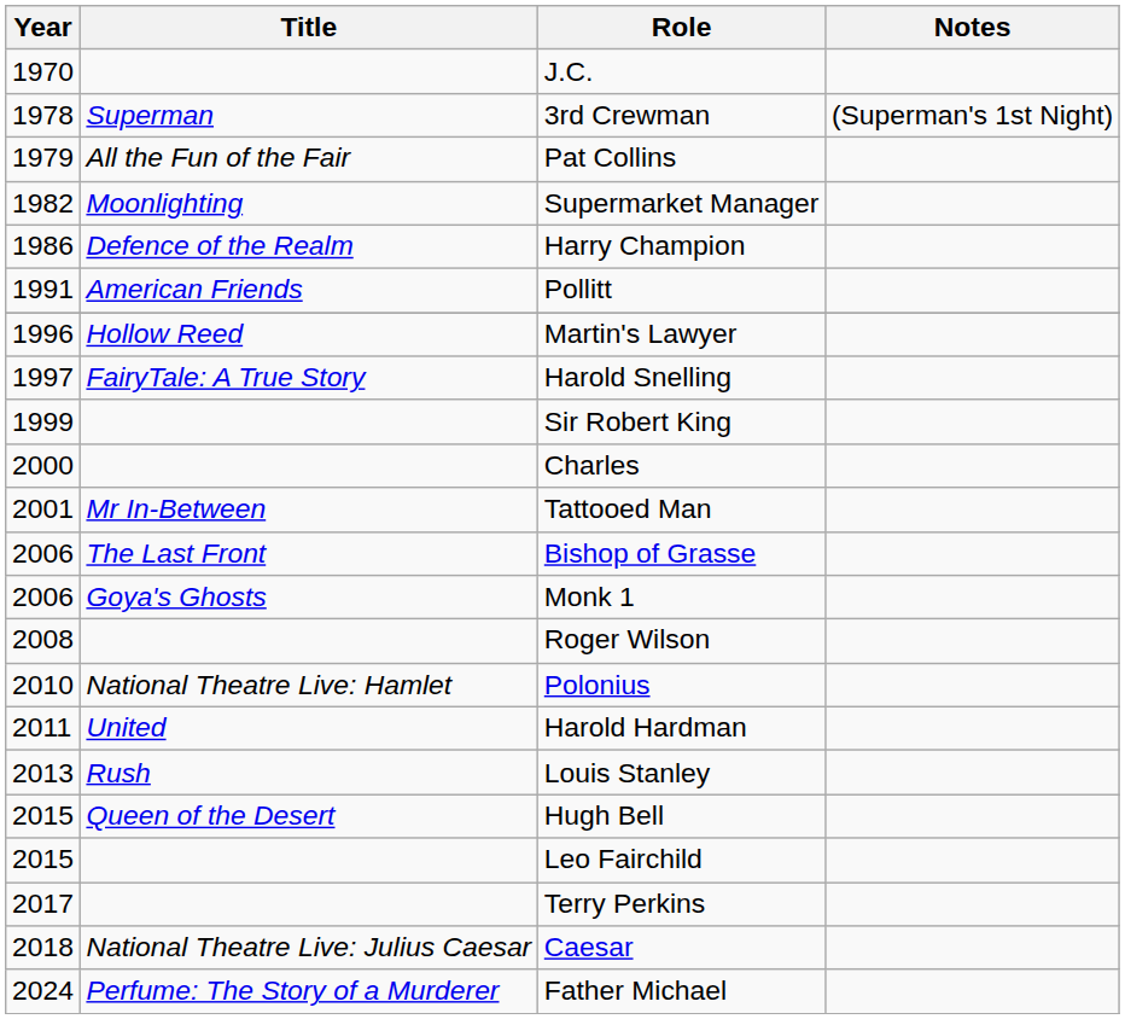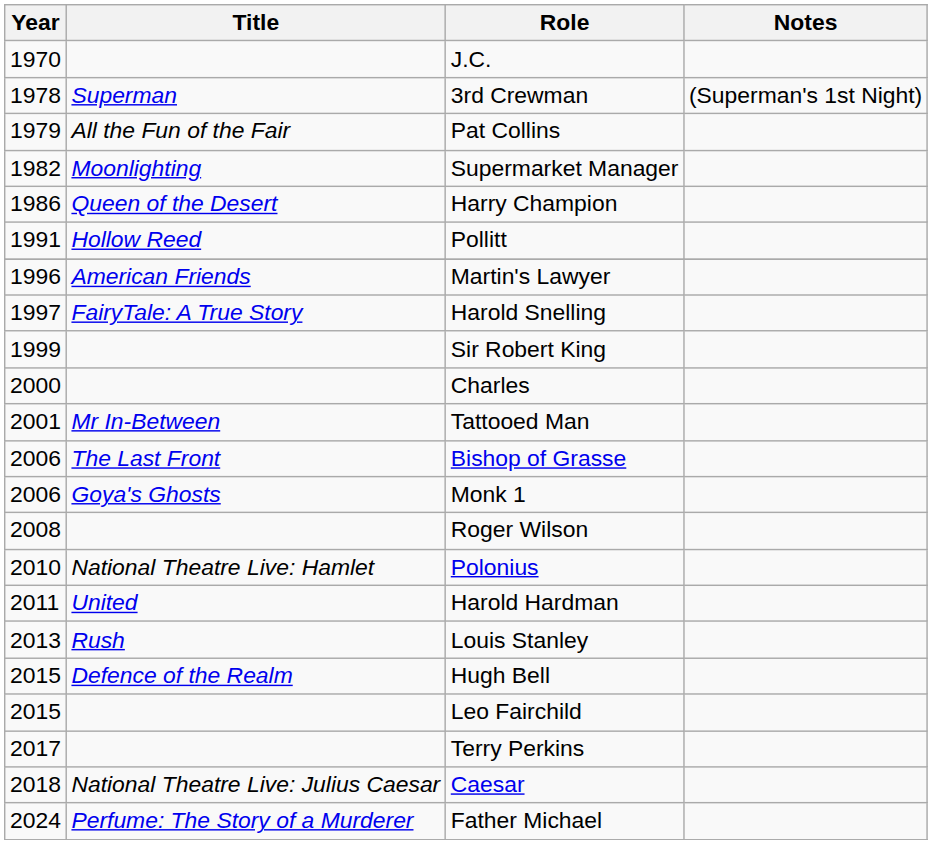 <table class="wikitable sortable">
 <tr>
 <th>Year</th>
 <th>Title</th>
 <th>Role</th>
 <th>Notes</th>
 </tr>
 <tr>
 <td>1970</td>
 <td><em></em></td>
 <td>J.C.</td>
 <td></td>
 </tr>
 <tr>
 <td>1978</td>
 <td><em><a href='#'>Superman</a></em></td>
 <td>3rd Crewman</td>
 <td>(Superman's 1st Night)</td>
 </tr>
 <tr>
 <td>1979</td>
 <td><em>All the Fun of the Fair</em></td>
 <td>Pat Collins</td>
 <td></td>
 </tr>
 <tr>
 <td>1982</td>
 <td><em><a href='#'>Moonlighting</a></em></td>
 <td>Supermarket Manager</td>
 <td></td>
 </tr>
 <tr>
 <td>1986</td>
-<td><em><a href='#'>Defence of the Realm</a></em></td>
+<td><em><a href='#'>Queen of the Desert</a></em></td>
 <td>Harry Champion</td>
 <td></td>
 </tr>
 <tr>
 <td>1991</td>
-<td><em><a href='#'>American Friends</a></em></td>
+<td><em><a href='#'>Hollow Reed</a></em></td>
 <td>Pollitt</td>
 <td></td>
 </tr>
 <tr>
 </tr>
 <tr 1995-1999|| >
 </tr>
 <tr>
 <td>1996</td>
-<td><em><a href='#'>Hollow Reed</a></em></td>
+<td><em><a href='#'>American Friends</a></em></td>
 <td>Martin's Lawyer</td>
 <td></td>
 </tr>
 <tr>
 <td>1997</td>
 <td><em><a href='#'>FairyTale: A True Story</a></em></td>
 <td>Harold Snelling</td>
 <td></td>
 </tr>
 <tr>
 <td>1999</td>
 <td><em></em></td>
 <td>Sir Robert King</td>
 <td></td>
 </tr>
 <tr>
 <td>2000</td>
 <td><em></em></td>
 <td>Charles</td>
 <td></td>
 </tr>
 <tr>
 <td>2001</td>
 <td><em><a href='#'>Mr In-Between</a></em></td>
 <td>Tattooed Man</td>
 <td></td>
 </tr>
 <tr>
 <td>2006</td>
 <td><em><a href='#'>The Last Front</a></em></td>
 <td><a href='#'>Bishop of Grasse</a></td>
 <td></td>
 </tr>
 <tr>
 <td>2006</td>
 <td><em><a href='#'>Goya's Ghosts</a></em></td>
 <td>Monk 1</td>
 <td></td>
 </tr>
 <tr>
 <td>2008</td>
 <td><em></em></td>
 <td>Roger Wilson</td>
 <td></td>
 </tr>
 <tr>
 <td>2010</td>
 <td><em>National Theatre Live: Hamlet</em></td>
 <td><a href='#'>Polonius</a></td>
 <td></td>
 </tr>
 <tr>
 <td>2011</td>
 <td><em><a href='#'>United</a></em></td>
 <td>Harold Hardman</td>
 <td></td>
 </tr>
 <tr>
 <td>2013</td>
 <td><em><a href='#'>Rush</a></em></td>
 <td>Louis Stanley</td>
 <td></td>
 </tr>
 <tr>
 <td>2015</td>
-<td><em><a href='#'>Queen of the Desert</a></em></td>
+<td><em><a href='#'>Defence of the Realm</a></em></td>
 <td>Hugh Bell</td>
 <td></td>
 </tr>
 <tr>
 <td>2015</td>
 <td><em></em></td>
 <td>Leo Fairchild</td>
 <td></td>
 </tr>
 <tr>
 <td>2017</td>
 <td><em></em></td>
 <td>Terry Perkins</td>
 <td></td>
 </tr>
 <tr>
 <td>2018</td>
 <td><em>National Theatre Live: Julius Caesar</em></td>
 <td><a href='#'>Caesar</a></td>
 <td></td>
 </tr>
 <tr>
 <td>2024</td>
 <td><em><a href='#'>Perfume: The Story of a Murderer</a></em></td>
 <td>Father Michael</td>
 <td></td>
 </tr>
 <tr>
 </tr>
 </table>
